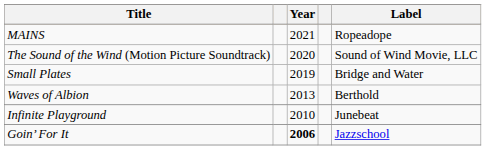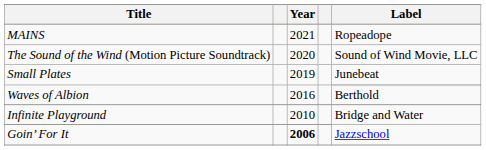 <table class="wikitable">
 <tr style="background:#ffdead;">
 <th align="left" style="border-bottom:1px solid grey; border-top:1px solid grey;">Title</th>
 <th width="10" style="border-bottom:1px solid grey; border-top:1px solid grey;"></th>
 <th align="left" style="border-bottom:1px solid grey; border-top:1px solid grey;">Year</th>
 <th width="10" style="border-bottom:1px solid grey; border-top:1px solid grey;"></th>
 <th align="left" style="border-bottom:1px solid grey; border-top:1px solid grey;">Label</th>
 </tr>
 <tr>
 <td><em>MAINS</em></td>
 <td></td>
 <td>2021</td>
 <td></td>
 <td>Ropeadope</td>
 </tr>
 <tr>
 <td><em>The Sound of the Wind</em> (Motion Picture Soundtrack)</td>
 <td></td>
 <td>2020</td>
 <td></td>
 <td>Sound of Wind Movie, LLC</td>
 </tr>
 <tr>
 <td><em>Small Plates</em></td>
 <td></td>
 <td>2019</td>
 <td></td>
-<td>Bridge and Water</td>
+<td style="border-bottom:1px solid grey;">Junebeat</td>
 </tr>
 <tr>
 <td style="border-bottom:1px solid grey;"><em>Waves of Albion</em></td>
 <td style="border-bottom:1px solid grey;"></td>
-<td style="border-bottom:1px solid grey;">2013</td>
+<td style="border-bottom:1px solid grey;">2016</td>
 <td style="border-bottom:1px solid grey;"></td>
 <td style="border-bottom:1px solid grey;">Berthold</td>
 </tr>
 <tr>
 <td style="border-bottom:1px solid grey;"><em>Infinite Playground</em></td>
 <td style="border-bottom:1px solid grey;"></td>
 <td style="border-bottom:1px solid grey;">2010</td>
 <td style="border-bottom:1px solid grey;"></td>
-<td style="border-bottom:1px solid grey;">Junebeat</td>
+<td>Bridge and Water</td>
 </tr>
 <tr>
 <td style="border-bottom:1px solid grey;"><em>Goin’ For It</em></td>
 <td style="border-bottom:1px solid grey;"></td>
 <td style="border-bottom:1px solid grey;"><strong>2006</strong></td>
 <td style="border-bottom:1px solid grey;"></td>
 <td style="border-bottom:1px solid grey;"><a href='#'>Jazzschool</a></td>
 </tr>
 </table>
